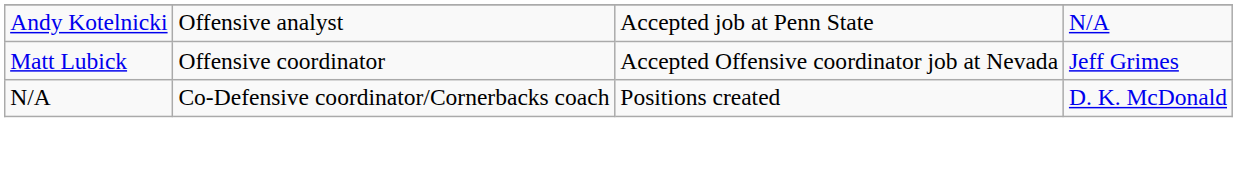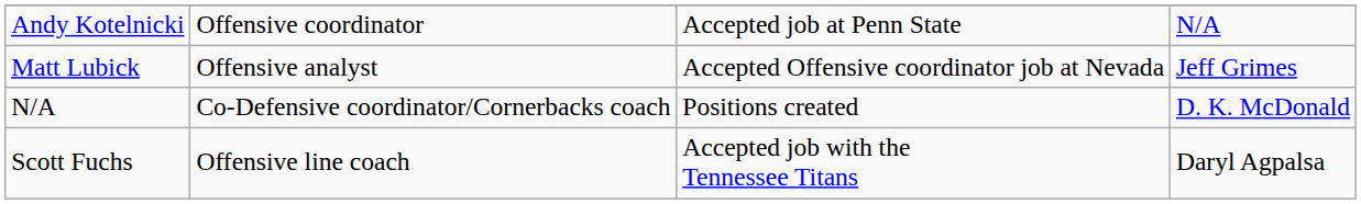 <table class="wikitable">
 <tr>
 </tr>
 <tr>
 <td><a href='#'>Andy Kotelnicki</a></td>
-<td>Offensive analyst</td>
+<td>Offensive coordinator</td>
 <td>Accepted job at Penn State</td>
 <td><a href='#'>N/A</a></td>
 </tr>
 <tr>
 <td><a href='#'>Matt Lubick</a></td>
-<td>Offensive coordinator</td>
+<td>Offensive analyst</td>
 <td>Accepted Offensive coordinator job at Nevada</td>
 <td><a href='#'>Jeff Grimes</a></td>
 </tr>
 <tr>
 <td>N/A</td>
 <td>Co-Defensive coordinator/Cornerbacks coach</td>
 <td>Positions created</td>
 <td><a href='#'>D. K. McDonald</a></td>
 </tr>
+<tr>
+<td>Scott Fuchs</td>
+<td>Offensive line coach</td>
+<td>Accepted job with the<br><a href='#'>Tennessee Titans</a></td>
+<td>Daryl Agpalsa</td>
+</tr>
 </table>
